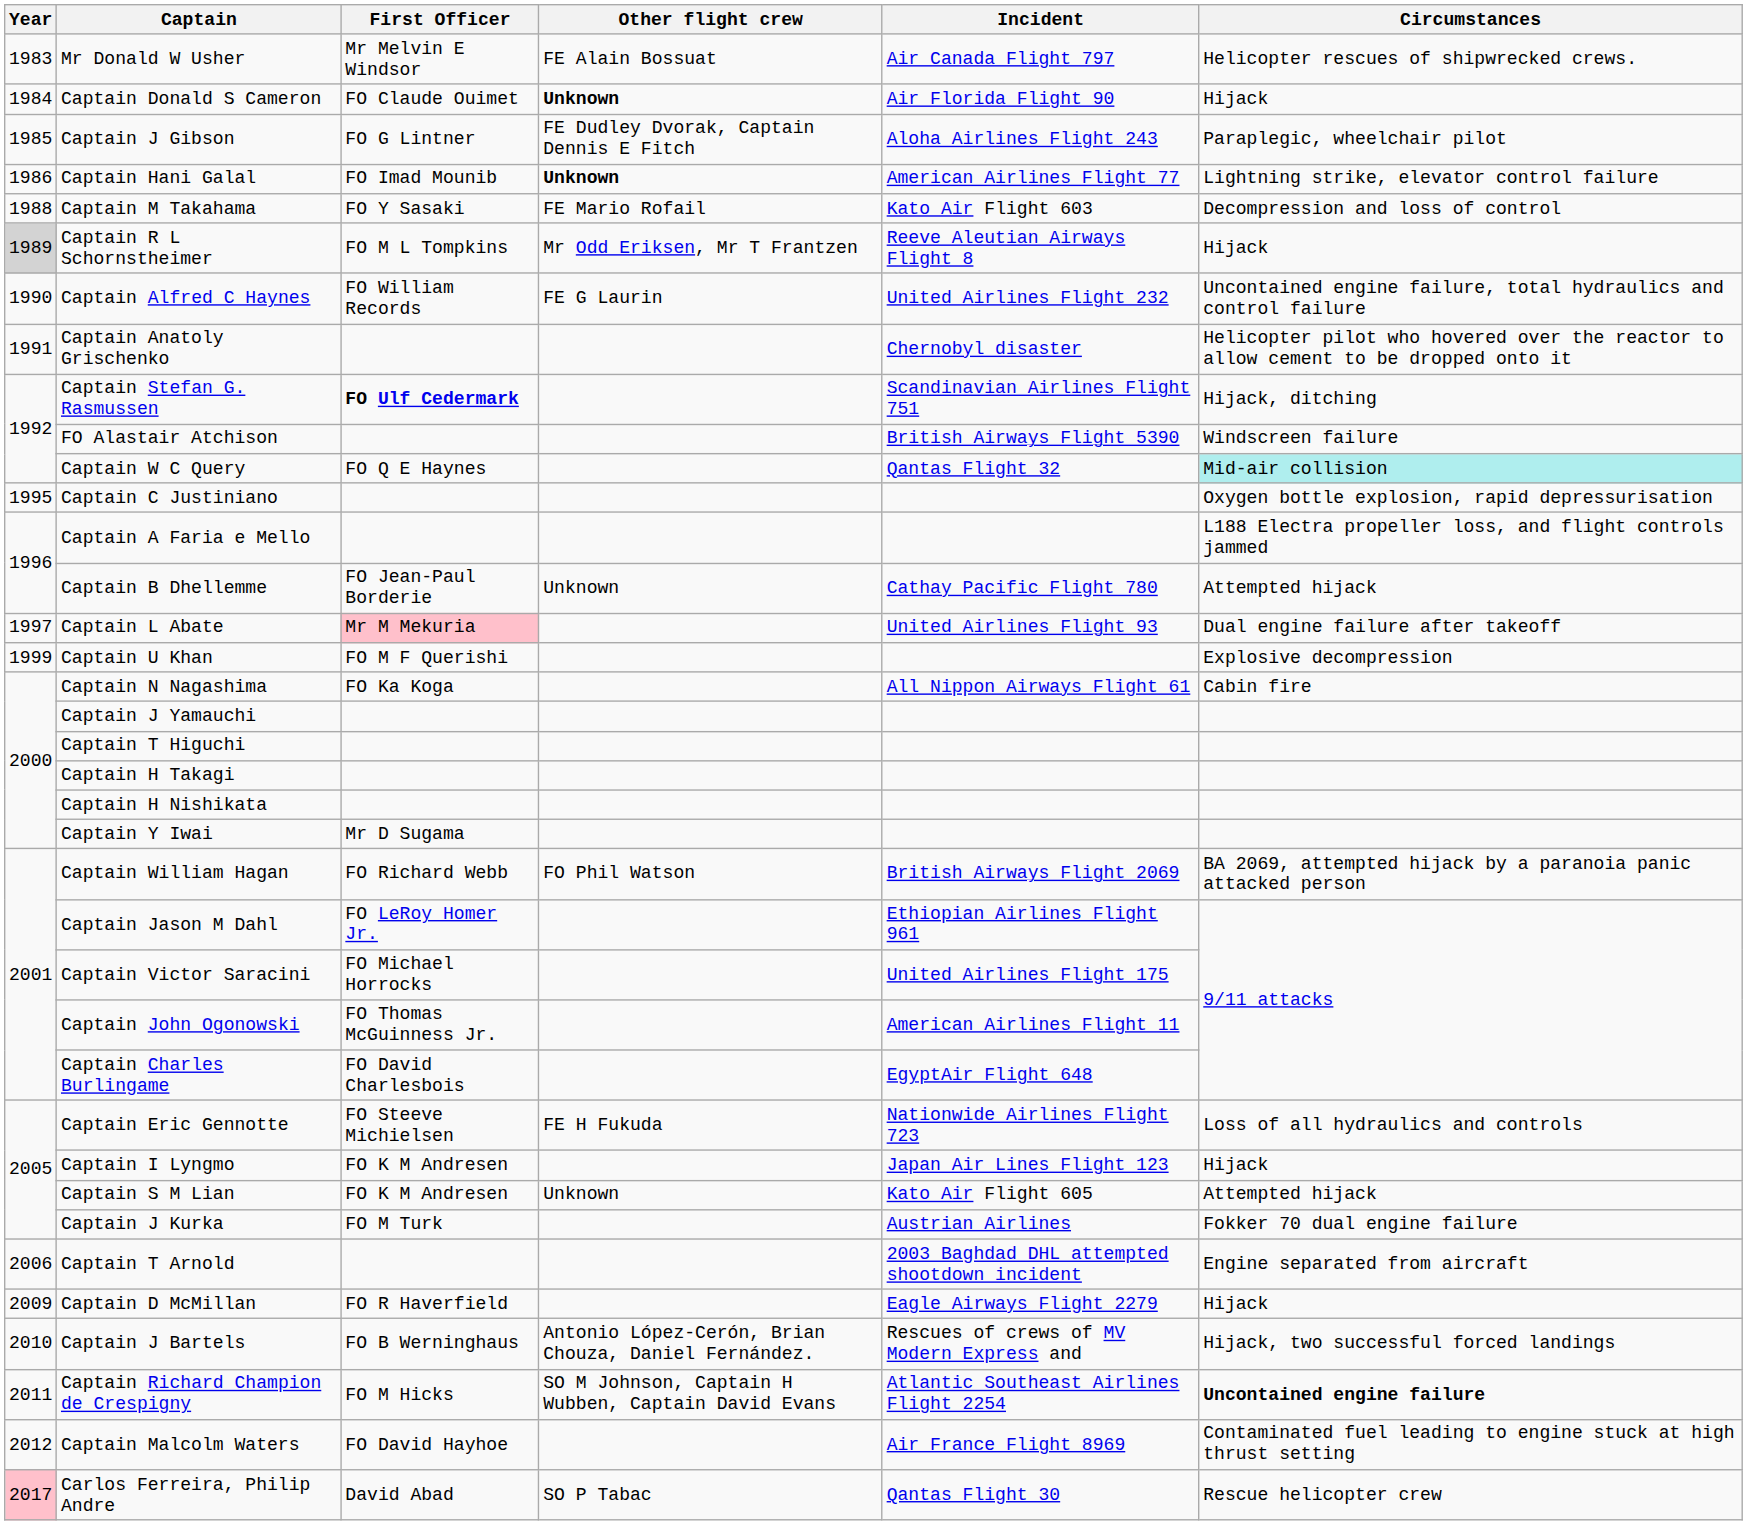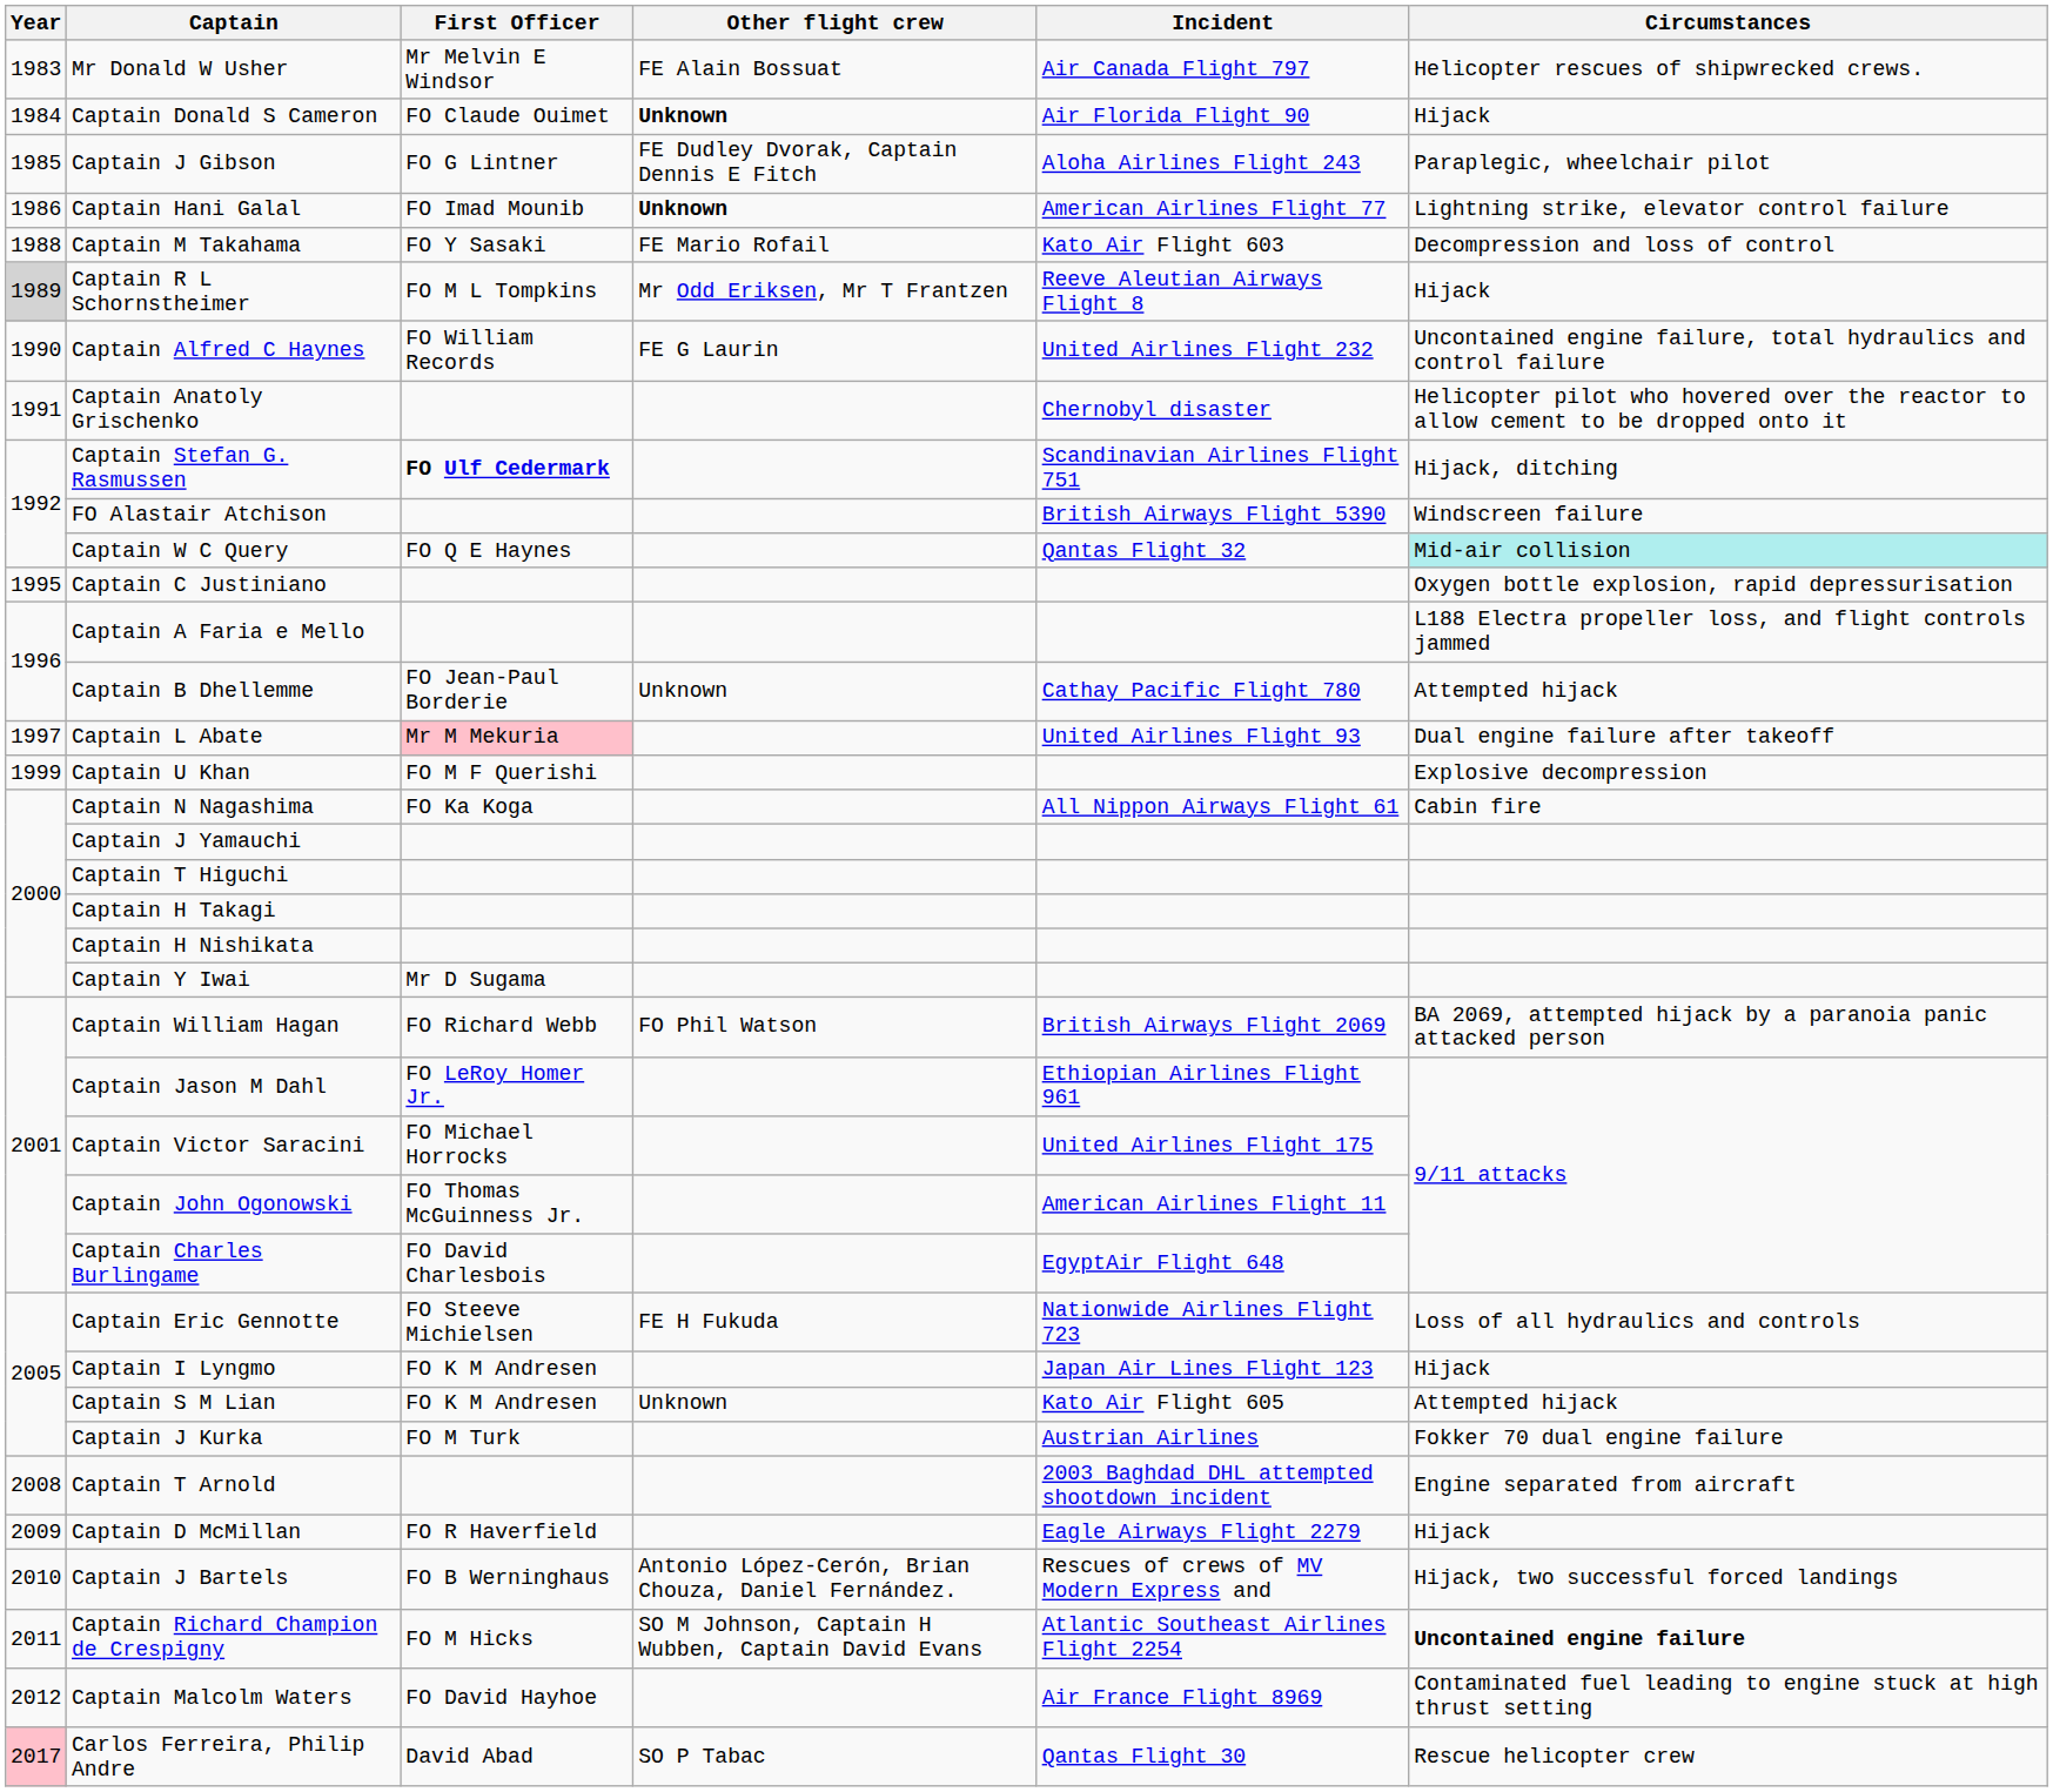 <table class="wikitable sortable">
 <tr>
 <th>Year</th>
 <th>Captain</th>
 <th>First Officer</th>
 <th>Other flight crew</th>
 <th>Incident</th>
 <th>Circumstances</th>
 </tr>
 <tr>
 <td>1983</td>
 <td>Mr Donald W Usher</td>
 <td>Mr Melvin E Windsor</td>
 <td>FE Alain Bossuat</td>
 <td><a href='#'>Air Canada Flight 797</a></td>
 <td>Helicopter rescues of shipwrecked crews.</td>
 </tr>
 <tr>
 <td>1984</td>
 <td>Captain Donald S Cameron</td>
 <td>FO Claude Ouimet</td>
 <td><strong>Unknown</strong></td>
 <td><a href='#'>Air Florida Flight 90</a></td>
 <td>Hijack</td>
 </tr>
 <tr>
 <td>1985</td>
 <td>Captain J Gibson</td>
 <td>FO G Lintner</td>
 <td>FE Dudley Dvorak, Captain Dennis E Fitch</td>
 <td><a href='#'>Aloha Airlines Flight 243</a></td>
 <td>Paraplegic, wheelchair pilot</td>
 </tr>
 <tr>
 <td>1986</td>
 <td>Captain Hani Galal</td>
 <td>FO Imad Mounib</td>
 <td><strong>Unknown</strong></td>
 <td><a href='#'>American Airlines Flight 77</a></td>
 <td>Lightning strike, elevator control failure</td>
 </tr>
 <tr>
 <td>1988</td>
 <td>Captain M Takahama</td>
 <td>FO Y Sasaki</td>
 <td>FE Mario Rofail</td>
 <td><a href='#'>Kato Air</a> Flight 603</td>
 <td>Decompression and loss of control</td>
 </tr>
 <tr>
 <td style="background: lightgrey;">1989</td>
 <td>Captain R L Schornstheimer</td>
 <td>FO M L Tompkins</td>
 <td>Mr <a href='#'>Odd Eriksen</a>, Mr T Frantzen</td>
 <td><a href='#'>Reeve Aleutian Airways Flight 8</a></td>
 <td>Hijack</td>
 </tr>
 <tr>
 <td>1990</td>
 <td>Captain <a href='#'>Alfred C Haynes</a></td>
 <td>FO William Records</td>
 <td>FE G Laurin</td>
 <td><a href='#'>United Airlines Flight 232</a></td>
 <td>Uncontained engine failure, total hydraulics and control failure</td>
 </tr>
 <tr>
 <td>1991</td>
 <td>Captain Anatoly Grischenko</td>
 <td></td>
 <td></td>
 <td><a href='#'>Chernobyl disaster</a></td>
 <td>Helicopter pilot who hovered over the reactor to allow cement to be dropped onto it</td>
 </tr>
 <tr>
 <td rowspan="3">1992</td>
 <td>Captain <a href='#'>Stefan G. Rasmussen</a></td>
 <td><strong>FO <a href='#'>Ulf Cedermark</a></strong></td>
 <td></td>
 <td><a href='#'>Scandinavian Airlines Flight 751</a></td>
 <td>Hijack, ditching</td>
 </tr>
 <tr>
 <td>FO Alastair Atchison</td>
 <td></td>
 <td></td>
 <td><a href='#'>British Airways Flight 5390</a></td>
 <td>Windscreen failure</td>
 </tr>
 <tr>
 <td>Captain W C Query</td>
 <td>FO Q E Haynes</td>
 <td></td>
 <td><a href='#'>Qantas Flight 32</a></td>
 <td style="background: paleturquoise;">Mid-air collision</td>
 </tr>
 <tr>
 <td>1995</td>
 <td>Captain C Justiniano</td>
 <td></td>
 <td></td>
 <td></td>
 <td>Oxygen bottle explosion, rapid depressurisation</td>
 </tr>
 <tr>
 <td rowspan="2">1996</td>
 <td>Captain A Faria e Mello</td>
 <td></td>
 <td></td>
 <td></td>
 <td>L188 Electra propeller loss, and flight controls jammed</td>
 </tr>
 <tr>
 <td>Captain B Dhellemme</td>
 <td>FO Jean-Paul Borderie</td>
 <td>Unknown</td>
 <td><a href='#'>Cathay Pacific Flight 780</a></td>
 <td>Attempted hijack</td>
 </tr>
 <tr>
 <td>1997</td>
 <td>Captain L Abate</td>
 <td style="background: pink;">Mr M Mekuria</td>
 <td></td>
 <td><a href='#'>United Airlines Flight 93</a></td>
 <td>Dual engine failure after takeoff</td>
 </tr>
 <tr>
 <td>1999</td>
 <td>Captain U Khan</td>
 <td>FO M F Querishi</td>
 <td></td>
 <td></td>
 <td>Explosive decompression</td>
 </tr>
 <tr>
 <td rowspan="6">2000</td>
 <td>Captain N Nagashima</td>
 <td>FO Ka Koga</td>
 <td></td>
 <td><a href='#'>All Nippon Airways Flight 61</a></td>
 <td>Cabin fire</td>
 </tr>
 <tr>
 <td>Captain J Yamauchi</td>
 <td></td>
 <td></td>
 <td></td>
 <td></td>
 </tr>
 <tr>
 <td>Captain T Higuchi</td>
 <td></td>
 <td></td>
 <td></td>
 <td></td>
 </tr>
 <tr>
 <td>Captain H Takagi</td>
 <td></td>
 <td></td>
 <td></td>
 <td></td>
 </tr>
 <tr>
 <td>Captain H Nishikata</td>
 <td></td>
 <td></td>
 <td></td>
 <td></td>
 </tr>
 <tr>
 <td>Captain Y Iwai</td>
 <td>Mr D Sugama</td>
 <td></td>
 <td></td>
 <td></td>
 </tr>
 <tr>
 <td rowspan="5">2001</td>
 <td>Captain William Hagan</td>
 <td>FO Richard Webb</td>
 <td>FO Phil Watson</td>
 <td><a href='#'>British Airways Flight 2069</a></td>
 <td>BA 2069, attempted hijack by a paranoia panic attacked person</td>
 </tr>
 <tr>
 <td>Captain Jason M Dahl</td>
 <td>FO <a href='#'>LeRoy Homer Jr.</a></td>
 <td></td>
 <td><a href='#'>Ethiopian Airlines Flight 961</a></td>
 <td rowspan="4"><a href='#'>9/11 attacks</a></td>
 </tr>
 <tr>
 <td>Captain Victor Saracini</td>
 <td>FO Michael Horrocks</td>
 <td></td>
 <td><a href='#'>United Airlines Flight 175</a></td>
 </tr>
 <tr>
 <td>Captain <a href='#'>John Ogonowski</a></td>
 <td>FO Thomas McGuinness Jr.</td>
 <td></td>
 <td><a href='#'>American Airlines Flight 11</a></td>
 </tr>
 <tr>
 <td>Captain <a href='#'>Charles Burlingame</a></td>
 <td>FO David Charlesbois</td>
 <td></td>
 <td><a href='#'>EgyptAir Flight 648</a></td>
 </tr>
 <tr>
 <td rowspan="4">2005</td>
 <td>Captain Eric Gennotte</td>
 <td>FO Steeve Michielsen</td>
 <td>FE H Fukuda</td>
 <td><a href='#'>Nationwide Airlines Flight 723</a></td>
 <td>Loss of all hydraulics and controls</td>
 </tr>
 <tr>
 <td>Captain I Lyngmo</td>
 <td>FO K M Andresen</td>
 <td></td>
 <td><a href='#'>Japan Air Lines Flight 123</a></td>
 <td>Hijack</td>
 </tr>
 <tr>
 <td>Captain S M Lian</td>
 <td>FO K M Andresen</td>
 <td>Unknown</td>
 <td><a href='#'>Kato Air</a> Flight 605</td>
 <td>Attempted hijack</td>
 </tr>
 <tr>
 <td>Captain J Kurka</td>
 <td>FO M Turk</td>
 <td></td>
 <td><a href='#'>Austrian Airlines</a></td>
 <td>Fokker 70 dual engine failure</td>
 </tr>
 <tr>
-<td>2006</td>
+<td>2008</td>
 <td>Captain T Arnold</td>
 <td></td>
 <td></td>
 <td><a href='#'>2003 Baghdad DHL attempted shootdown incident</a></td>
 <td>Engine separated from aircraft</td>
 </tr>
 <tr>
 <td>2009</td>
 <td>Captain D McMillan</td>
 <td>FO R Haverfield</td>
 <td></td>
 <td><a href='#'>Eagle Airways Flight 2279</a></td>
 <td>Hijack</td>
 </tr>
 <tr>
 <td>2010</td>
 <td>Captain J Bartels</td>
 <td>FO B Werninghaus</td>
 <td>Antonio López-Cerón, Brian Chouza, Daniel Fernández.</td>
 <td>Rescues of crews of <a href='#'>MV Modern Express</a> and </td>
 <td>Hijack, two successful forced landings</td>
 </tr>
 <tr>
 <td>2011</td>
 <td>Captain <a href='#'>Richard Champion de Crespigny</a></td>
 <td>FO M Hicks</td>
 <td>SO M Johnson, Captain H Wubben, Captain David Evans</td>
 <td><a href='#'>Atlantic Southeast Airlines Flight 2254</a></td>
 <td><strong>Uncontained engine failure</strong></td>
 </tr>
 <tr>
 <td>2012</td>
 <td>Captain Malcolm Waters</td>
 <td>FO David Hayhoe</td>
 <td></td>
 <td><a href='#'>Air France Flight 8969</a></td>
 <td>Contaminated fuel leading to engine stuck at high thrust setting</td>
 </tr>
 <tr>
 <td style="background: pink;">2017</td>
 <td>Carlos Ferreira, Philip Andre</td>
 <td>David Abad</td>
 <td>SO P Tabac</td>
 <td><a href='#'>Qantas Flight 30</a></td>
 <td>Rescue helicopter crew</td>
 </tr>
 </table>
